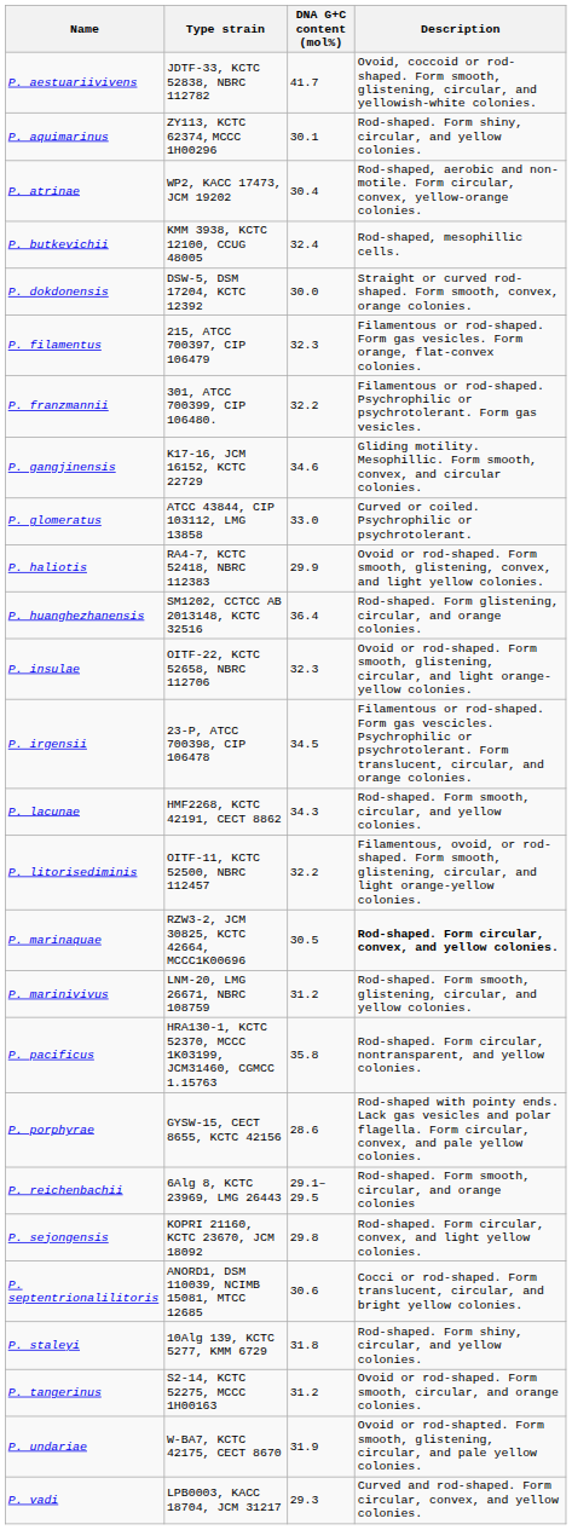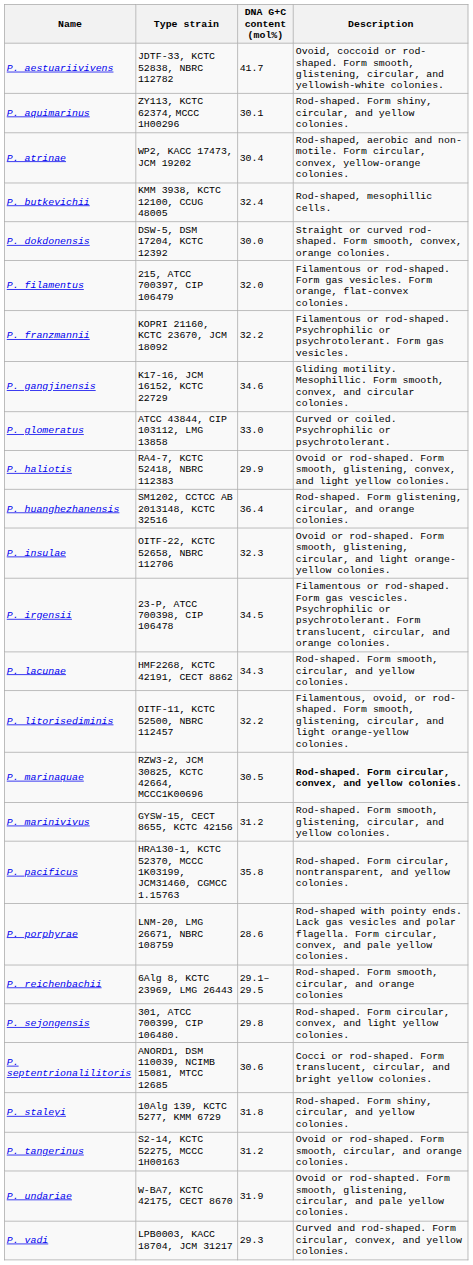 <table class="wikitable">
 <tr>
 <th>Name</th>
 <th>Type strain</th>
 <th>DNA G+C content (mol%)</th>
 <th>Description</th>
 </tr>
 <tr>
 <td><em><a href='#'>P. aestuariivivens</a></em></td>
 <td>JDTF-33, KCTC 52838, NBRC 112782</td>
 <td>41.7</td>
 <td>Ovoid, coccoid or rod-shaped. Form smooth, glistening, circular, and yellowish-white colonies.</td>
 </tr>
 <tr>
 <td><em><a href='#'>P. aquimarinus</a></em></td>
 <td>ZY113, KCTC 62374, MCCC 1H00296</td>
 <td>30.1</td>
 <td>Rod-shaped. Form shiny, circular, and yellow colonies.</td>
 </tr>
 <tr>
 <td><em><a href='#'>P. atrinae</a></em></td>
 <td>WP2, KACC 17473, JCM 19202</td>
 <td>30.4</td>
 <td>Rod-shaped, aerobic and non-motile. Form circular, convex, yellow-orange colonies.</td>
 </tr>
 <tr>
 <td><em><a href='#'>P. butkevichii</a></em></td>
 <td>KMM 3938, KCTC 12100, CCUG 48005</td>
 <td>32.4</td>
 <td>Rod-shaped, mesophillic cells.</td>
 </tr>
 <tr>
 <td><em><a href='#'>P. dokdonensis</a></em></td>
 <td>DSW-5, DSM 17204, KCTC 12392</td>
 <td>30.0</td>
 <td>Straight or curved rod-shaped. Form smooth, convex, orange colonies.</td>
 </tr>
 <tr>
 <td><em><a href='#'>P. filamentus</a></em></td>
 <td>215, ATCC 700397, CIP 106479</td>
-<td>32.3</td>
+<td>32.0</td>
 <td>Filamentous or rod-shaped. Form gas vesicles. Form orange, flat-convex colonies.</td>
 </tr>
 <tr>
 <td><em><a href='#'>P. franzmannii</a></em></td>
-<td>301, ATCC 700399, CIP 106480.</td>
+<td>KOPRI 21160, KCTC 23670, JCM 18092</td>
 <td>32.2</td>
 <td>Filamentous or rod-shaped. Psychrophilic or psychrotolerant. Form gas vesicles.</td>
 </tr>
 <tr>
 <td><em><a href='#'>P. gangjinensis</a></em></td>
 <td>K17-16, JCM 16152, KCTC 22729</td>
 <td>34.6</td>
 <td>Gliding motility. Mesophillic. Form smooth, convex, and circular colonies.</td>
 </tr>
 <tr>
 <td><em><a href='#'>P. glomeratus</a></em></td>
 <td>ATCC 43844, CIP 103112, LMG 13858</td>
 <td>33.0</td>
 <td>Curved or coiled. Psychrophilic or psychrotolerant.</td>
 </tr>
 <tr>
 <td><em><a href='#'>P. haliotis</a></em></td>
 <td>RA4-7, KCTC 52418, NBRC 112383</td>
 <td>29.9</td>
 <td>Ovoid or rod-shaped.  Form smooth, glistening, convex, and light yellow colonies.</td>
 </tr>
 <tr>
 <td><em><a href='#'>P. huanghezhanensis</a></em></td>
 <td>SM1202, CCTCC AB 2013148, KCTC 32516</td>
 <td>36.4</td>
 <td>Rod-shaped. Form glistening, circular, and orange colonies.</td>
 </tr>
 <tr>
 <td><em><a href='#'>P. insulae</a></em></td>
 <td>OITF-22, KCTC 52658, NBRC 112706</td>
 <td>32.3</td>
 <td>Ovoid or rod-shaped. Form smooth, glistening, circular, and light orange-yellow colonies.</td>
 </tr>
 <tr>
 <td><em><a href='#'>P. irgensii</a></em></td>
 <td>23-P, ATCC 700398, CIP 106478</td>
 <td>34.5</td>
 <td>Filamentous or rod-shaped. Form gas vescicles. Psychrophilic or psychrotolerant. Form translucent, circular, and orange colonies.</td>
 </tr>
 <tr>
 <td><em><a href='#'>P. lacunae</a></em></td>
 <td>HMF2268, KCTC 42191, CECT 8862</td>
 <td>34.3</td>
 <td>Rod-shaped. Form smooth, circular, and yellow colonies.</td>
 </tr>
 <tr>
 <td><em><a href='#'>P. litorisediminis</a></em></td>
 <td>OITF-11, KCTC 52500, NBRC 112457</td>
 <td>32.2</td>
 <td>Filamentous, ovoid, or rod-shaped. Form smooth, glistening, circular, and light orange-yellow colonies.</td>
 </tr>
 <tr>
 <td><em><a href='#'>P. marinaquae</a></em></td>
 <td>RZW3-2, JCM 30825, KCTC 42664, MCCC1K00696</td>
 <td>30.5</td>
 <td><strong>Rod-shaped. Form circular, convex, and yellow colonies.</strong></td>
 </tr>
 <tr>
 <td><em><a href='#'>P. marinivivus</a></em></td>
-<td>LNM-20, LMG 26671, NBRC 108759</td>
+<td>GYSW-15, CECT 8655, KCTC 42156</td>
 <td>31.2</td>
 <td>Rod-shaped. Form smooth, glistening, circular, and yellow colonies.</td>
 </tr>
 <tr>
 <td><em><a href='#'>P. pacificus</a></em></td>
 <td>HRA130-1, KCTC 52370, MCCC 1K03199, JCM31460, CGMCC 1.15763</td>
 <td>35.8</td>
 <td>Rod-shaped. Form circular, nontransparent, and yellow colonies.</td>
 </tr>
 <tr>
 <td><em><a href='#'>P. porphyrae</a></em></td>
-<td>GYSW-15, CECT 8655, KCTC 42156</td>
+<td>LNM-20, LMG 26671, NBRC 108759</td>
 <td>28.6</td>
 <td>Rod-shaped with pointy ends. Lack gas vesicles and polar flagella. Form circular, convex, and pale yellow colonies.</td>
 </tr>
 <tr>
 <td><em><a href='#'>P. reichenbachii</a></em></td>
 <td>6Alg 8, KCTC 23969, LMG 26443</td>
 <td>29.1–29.5</td>
 <td>Rod-shaped. Form smooth, circular, and orange colonies</td>
 </tr>
 <tr>
 <td><em><a href='#'>P. sejongensis</a></em></td>
-<td>KOPRI 21160, KCTC 23670, JCM 18092</td>
+<td>301, ATCC 700399, CIP 106480.</td>
 <td>29.8</td>
 <td>Rod-shaped. Form circular, convex, and light yellow colonies.</td>
 </tr>
 <tr>
 <td><em><a href='#'>P. septentrionalilitoris</a></em></td>
 <td>ANORD1, DSM 110039, NCIMB 15081, MTCC 12685</td>
 <td>30.6</td>
 <td>Cocci or rod-shaped. Form translucent, circular, and bright yellow colonies.</td>
 </tr>
 <tr>
 <td><em><a href='#'>P. staleyi</a></em></td>
 <td>10Alg 139, KCTC 5277, KMM 6729</td>
 <td>31.8</td>
 <td>Rod-shaped. Form shiny, circular, and yellow colonies.</td>
 </tr>
 <tr>
 <td><em><a href='#'>P. tangerinus</a></em></td>
 <td>S2-14, KCTC 52275, MCCC 1H00163</td>
 <td>31.2</td>
 <td>Ovoid or rod-shaped. Form smooth, circular, and orange colonies.</td>
 </tr>
 <tr>
 <td><em><a href='#'>P. undariae</a></em></td>
 <td>W-BA7, KCTC 42175, CECT 8670</td>
 <td>31.9</td>
 <td>Ovoid or rod-shapted. Form smooth, glistening, circular, and pale yellow colonies.</td>
 </tr>
 <tr>
 <td><em><a href='#'>P. vadi</a></em></td>
 <td>LPB0003, KACC 18704, JCM 31217</td>
 <td>29.3</td>
 <td>Curved and rod-shaped. Form circular, convex, and yellow colonies.</td>
 </tr>
 </table>
